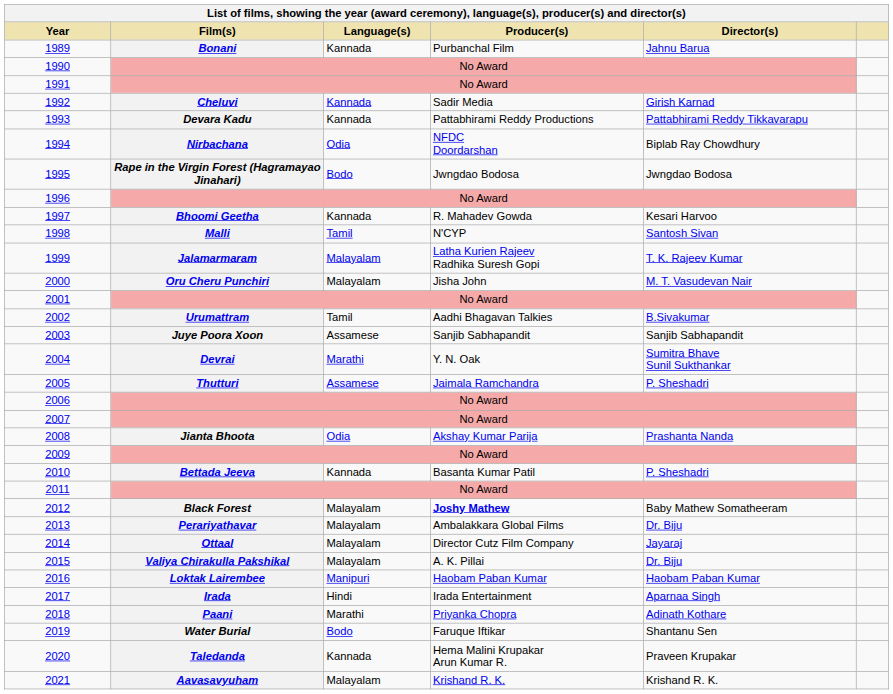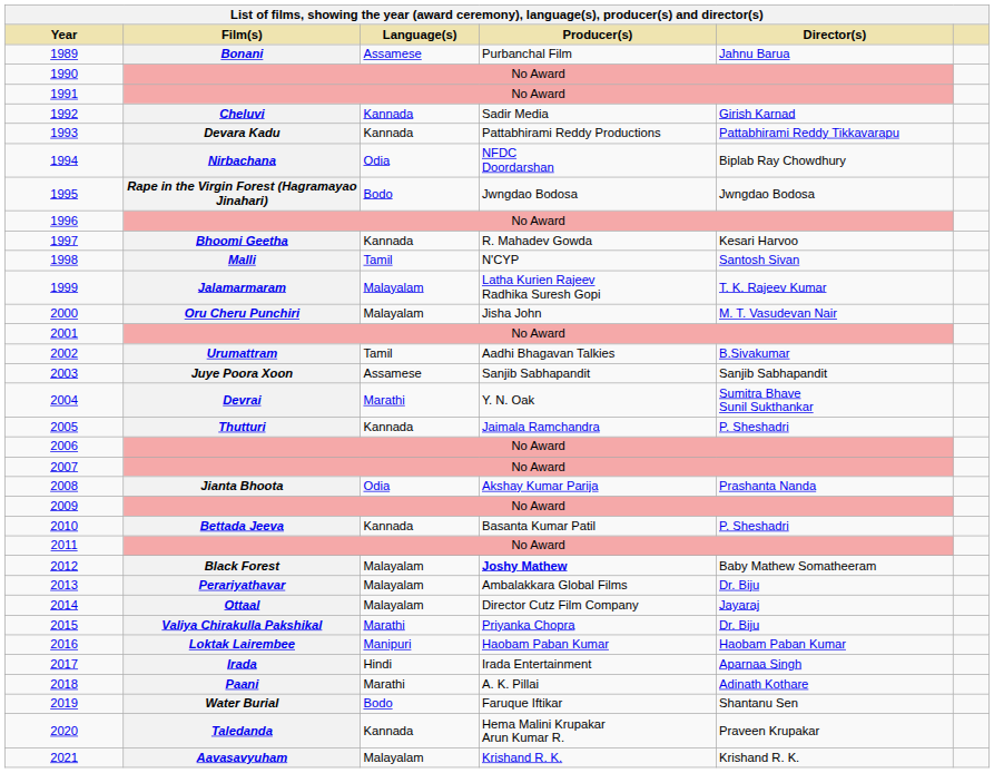 <table class="wikitable sortable plainrowheaders" style="width:100%">
 <tr>
 <th colspan="6">List of films, showing the year (award ceremony), language(s), producer(s) and director(s)</th>
 </tr>
 <tr>
 <th scope="col" style="background-color:#EFE4B0;width:10%;">Year</th>
 <th scope="col" style="background-color:#EFE4B0;width:20%;">Film(s)</th>
 <th scope="col" style="background-color:#EFE4B0;width:10%;">Language(s)</th>
 <th scope="col" style="background-color:#EFE4B0;width:20%;">Producer(s)</th>
 <th scope="col" style="background-color:#EFE4B0;width:20%;">Director(s)</th>
 <th scope="col" style="background-color:#EFE4B0;width:3%" class="unsortable"></th>
 </tr>
 <tr>
 <td align="center"><a href='#'>1989<br></a></td>
 <th scope="row"><em><a href='#'>Bonani</a></em></th>
-<td>Kannada</td>
+<td><a href='#'>Assamese</a></td>
 <td>Purbanchal Film</td>
 <td><a href='#'>Jahnu Barua</a></td>
 <td align="center"></td>
 </tr>
 <tr>
 <td align="center"><a href='#'>1990<br></a></td>
 <td colspan="4" bgcolor="#F5A9A9" align="center">No Award</td>
 <td align="center"></td>
 </tr>
 <tr>
 <td align="center"><a href='#'>1991<br></a></td>
 <td colspan="4" bgcolor="#F5A9A9" align="center">No Award</td>
 <td align="center"></td>
 </tr>
 <tr>
 <td align="center"><a href='#'>1992<br></a></td>
 <th scope="row"><em><a href='#'>Cheluvi</a></em></th>
 <td><a href='#'>Kannada</a></td>
 <td>Sadir Media</td>
 <td><a href='#'>Girish Karnad</a></td>
 <td align="center"></td>
 </tr>
 <tr>
 <td align="center"><a href='#'>1993<br></a></td>
 <th scope="row"><em>Devara Kadu</em></th>
 <td>Kannada</td>
 <td>Pattabhirami Reddy Productions</td>
 <td><a href='#'>Pattabhirami Reddy Tikkavarapu</a></td>
 <td align="center"></td>
 </tr>
 <tr>
 <td align="center"><a href='#'>1994<br></a></td>
 <th scope="row"><em><a href='#'>Nirbachana</a></em></th>
 <td><a href='#'>Odia</a></td>
 <td><a href='#'>NFDC</a><br><a href='#'>Doordarshan</a></td>
 <td>Biplab Ray Chowdhury</td>
 <td align="center"></td>
 </tr>
 <tr>
 <td align="center"><a href='#'>1995<br></a></td>
 <th scope="row"><em>Rape in the Virgin Forest (Hagramayao Jinahari)</em></th>
 <td><a href='#'>Bodo</a></td>
 <td>Jwngdao Bodosa</td>
 <td>Jwngdao Bodosa</td>
 <td align="center"></td>
 </tr>
 <tr>
 <td align="center"><a href='#'>1996<br></a></td>
 <td colspan="4" bgcolor="#F5A9A9" align="center">No Award</td>
 <td align="center"></td>
 </tr>
 <tr>
 <td align="center"><a href='#'>1997<br></a></td>
 <th scope="row"><em><a href='#'>Bhoomi Geetha</a></em></th>
 <td>Kannada</td>
 <td>R. Mahadev Gowda</td>
 <td>Kesari Harvoo</td>
 <td align="center"></td>
 </tr>
 <tr>
 <td align="center"><a href='#'>1998<br></a></td>
 <th scope="row"><em><a href='#'>Malli</a></em></th>
 <td><a href='#'>Tamil</a></td>
 <td>N'CYP</td>
 <td><a href='#'>Santosh Sivan</a></td>
 <td align="center"></td>
 </tr>
 <tr>
 <td align="center"><a href='#'>1999<br></a></td>
 <th scope="row"><em><a href='#'>Jalamarmaram</a></em></th>
 <td><a href='#'>Malayalam</a></td>
 <td><a href='#'>Latha Kurien Rajeev</a><br>Radhika Suresh Gopi</td>
 <td><a href='#'>T. K. Rajeev Kumar</a></td>
 <td align="center"></td>
 </tr>
 <tr>
 <td align="center"><a href='#'>2000<br></a></td>
 <th scope="row"><em><a href='#'>Oru Cheru Punchiri</a></em></th>
 <td>Malayalam</td>
 <td>Jisha John</td>
 <td><a href='#'>M. T. Vasudevan Nair</a></td>
 <td align="center"></td>
 </tr>
 <tr>
 <td align="center"><a href='#'>2001<br></a></td>
 <td colspan="4" bgcolor="#F5A9A9" align="center">No Award</td>
 <td align="center"></td>
 </tr>
 <tr>
 <td align="center"><a href='#'>2002<br></a></td>
 <th scope="row"><em><a href='#'>Urumattram</a></em></th>
 <td>Tamil</td>
 <td>Aadhi Bhagavan Talkies</td>
 <td><a href='#'>B.Sivakumar</a></td>
 <td align="center"></td>
 </tr>
 <tr>
 <td align="center"><a href='#'>2003<br></a></td>
 <th scope="row"><em>Juye Poora Xoon</em></th>
 <td>Assamese</td>
 <td>Sanjib Sabhapandit</td>
 <td>Sanjib Sabhapandit</td>
 <td align="center"></td>
 </tr>
 <tr>
 <td align="center"><a href='#'>2004<br></a></td>
 <th scope="row"><em><a href='#'>Devrai</a></em></th>
 <td><a href='#'>Marathi</a></td>
 <td>Y. N. Oak</td>
 <td><a href='#'>Sumitra Bhave</a><br><a href='#'>Sunil Sukthankar</a></td>
 <td align="center"></td>
 </tr>
 <tr>
 <td align="center"><a href='#'>2005<br></a></td>
 <th scope="row"><em><a href='#'>Thutturi</a></em></th>
-<td><a href='#'>Assamese</a></td>
+<td>Kannada</td>
 <td><a href='#'>Jaimala Ramchandra</a></td>
 <td><a href='#'>P. Sheshadri</a></td>
 <td align="center"></td>
 </tr>
 <tr>
 <td align="center"><a href='#'>2006<br></a></td>
 <td colspan="4" bgcolor="#F5A9A9" align="center">No Award</td>
 <td align="center"></td>
 </tr>
 <tr>
 <td align="center"><a href='#'>2007<br></a></td>
 <td colspan="4" bgcolor="#F5A9A9" align="center">No Award</td>
 <td align="center"></td>
 </tr>
 <tr>
 <td align="center"><a href='#'>2008<br></a></td>
 <th scope="row"><em>Jianta Bhoota</em></th>
 <td><a href='#'>Odia</a></td>
 <td><a href='#'>Akshay Kumar Parija</a></td>
 <td><a href='#'>Prashanta Nanda</a></td>
 <td align="center"></td>
 </tr>
 <tr>
 <td align="center"><a href='#'>2009<br></a></td>
 <td colspan="4" bgcolor="#F5A9A9" align="center">No Award</td>
 <td align="center"></td>
 </tr>
 <tr>
 <td align="center"><a href='#'>2010<br></a></td>
 <th scope="row"><em><a href='#'>Bettada Jeeva</a></em></th>
 <td>Kannada</td>
 <td>Basanta Kumar Patil</td>
 <td><a href='#'>P. Sheshadri</a></td>
 <td align="center"></td>
 </tr>
 <tr>
 <td align="center"><a href='#'>2011<br></a></td>
 <td colspan="4" bgcolor="#F5A9A9" align="center">No Award</td>
 <td align="center"></td>
 </tr>
 <tr>
 <td align="center"><a href='#'>2012<br></a></td>
 <th scope="row"><em>Black Forest</em></th>
 <td>Malayalam</td>
 <td><strong><a href='#'>Joshy Mathew</a></strong></td>
 <td>Baby Mathew Somatheeram</td>
 <td align="center"></td>
 </tr>
 <tr>
 <td align="center"><a href='#'>2013<br></a></td>
 <th scope="row"><em><a href='#'>Perariyathavar</a></em></th>
 <td>Malayalam</td>
 <td>Ambalakkara Global Films</td>
 <td><a href='#'>Dr. Biju</a></td>
 <td align="center"></td>
 </tr>
 <tr>
 <td align="center"><a href='#'>2014<br></a></td>
 <th scope="row"><em><a href='#'>Ottaal</a></em></th>
 <td>Malayalam</td>
 <td>Director Cutz Film Company</td>
 <td><a href='#'>Jayaraj</a></td>
 <td align="center"></td>
 </tr>
 <tr>
 <td align="center"><a href='#'>2015<br></a></td>
 <th scope="row"><em><a href='#'>Valiya Chirakulla Pakshikal</a></em></th>
-<td>Malayalam</td>
-<td>A. K. Pillai</td>
+<td><a href='#'>Marathi</a></td>
+<td><a href='#'>Priyanka Chopra</a></td>
 <td><a href='#'>Dr. Biju</a></td>
 <td align="center"></td>
 </tr>
 <tr>
 <td align="center"><a href='#'>2016<br></a></td>
 <th scope="row"><em><a href='#'>Loktak Lairembee</a></em></th>
 <td><a href='#'>Manipuri</a></td>
 <td><a href='#'>Haobam Paban Kumar</a></td>
 <td><a href='#'>Haobam Paban Kumar</a></td>
 <td align="center"></td>
 </tr>
 <tr>
 <td align="center"><a href='#'>2017<br></a></td>
 <th scope="row"><em><a href='#'>Irada</a></em></th>
 <td>Hindi</td>
 <td>Irada Entertainment</td>
 <td><a href='#'>Aparnaa Singh</a></td>
 <td align="center"></td>
 </tr>
 <tr>
 <td align="center"><a href='#'>2018<br></a></td>
 <th scope="row"><em><a href='#'>Paani</a></em></th>
 <td>Marathi</td>
-<td><a href='#'>Priyanka Chopra</a></td>
+<td>A. K. Pillai</td>
 <td><a href='#'>Adinath Kothare</a></td>
 <td align="center"></td>
 </tr>
 <tr>
 <td align="center"><a href='#'>2019<br></a></td>
 <th scope="row"><em>Water Burial</em></th>
 <td><a href='#'>Bodo</a></td>
 <td>Faruque Iftikar</td>
 <td>Shantanu Sen</td>
 <td style="text-align:center;"></td>
 </tr>
 <tr>
 <td align="center"><a href='#'>2020<br></a></td>
 <th scope="row"><em><a href='#'>Taledanda</a></em></th>
 <td>Kannada</td>
 <td> Hema Malini Krupakar<br> Arun Kumar R.</td>
 <td>Praveen Krupakar</td>
 <td style="text-align:center;"></td>
 </tr>
 <tr>
 <td align="center"><a href='#'>2021<br></a></td>
 <th scope="row"><em><a href='#'>Aavasavyuham</a></em></th>
 <td>Malayalam</td>
 <td><a href='#'>Krishand R. K.</a></td>
 <td>Krishand R. K.</td>
 <td style="text-align:center;"></td>
 </tr>
 </table>
